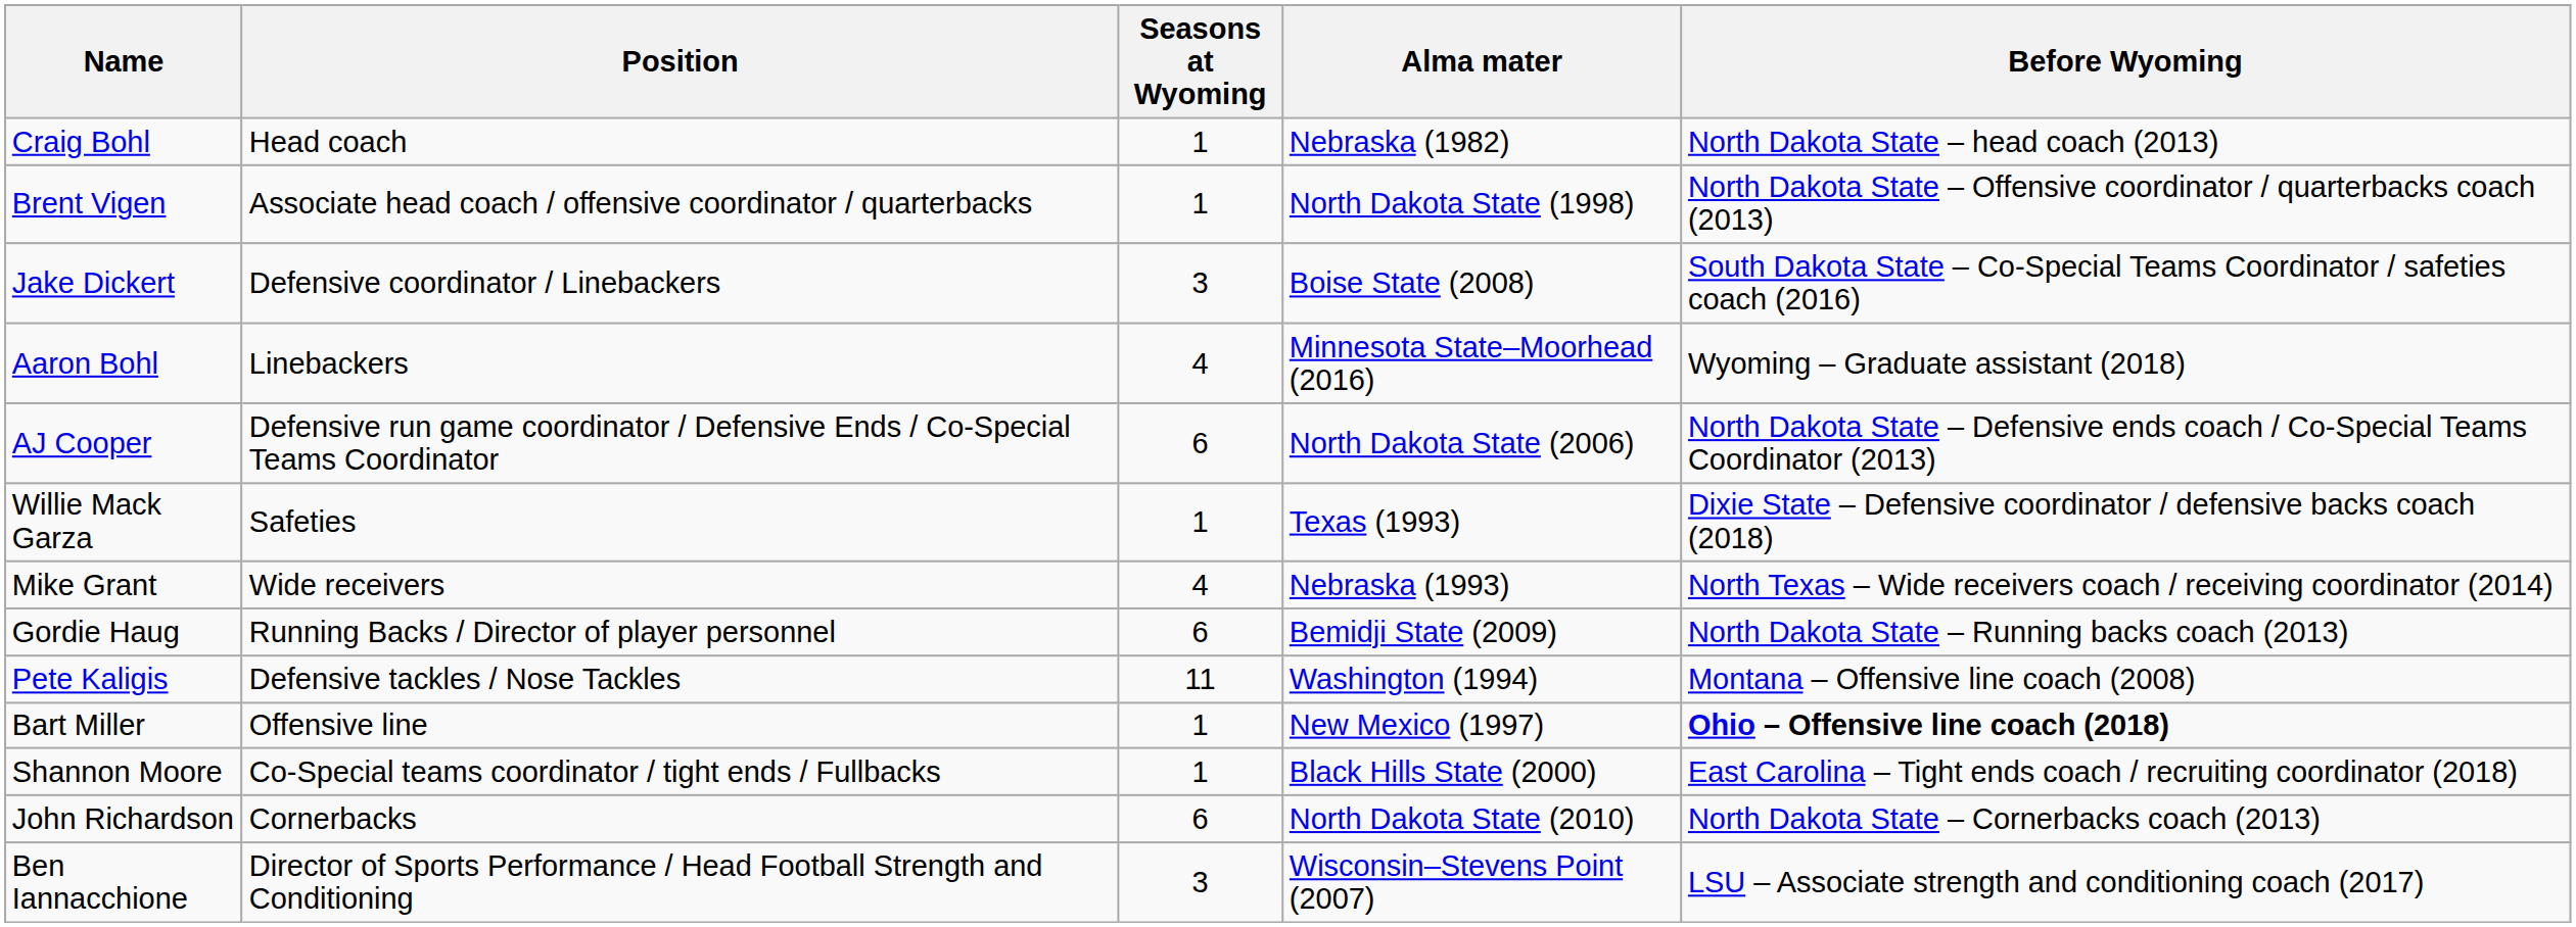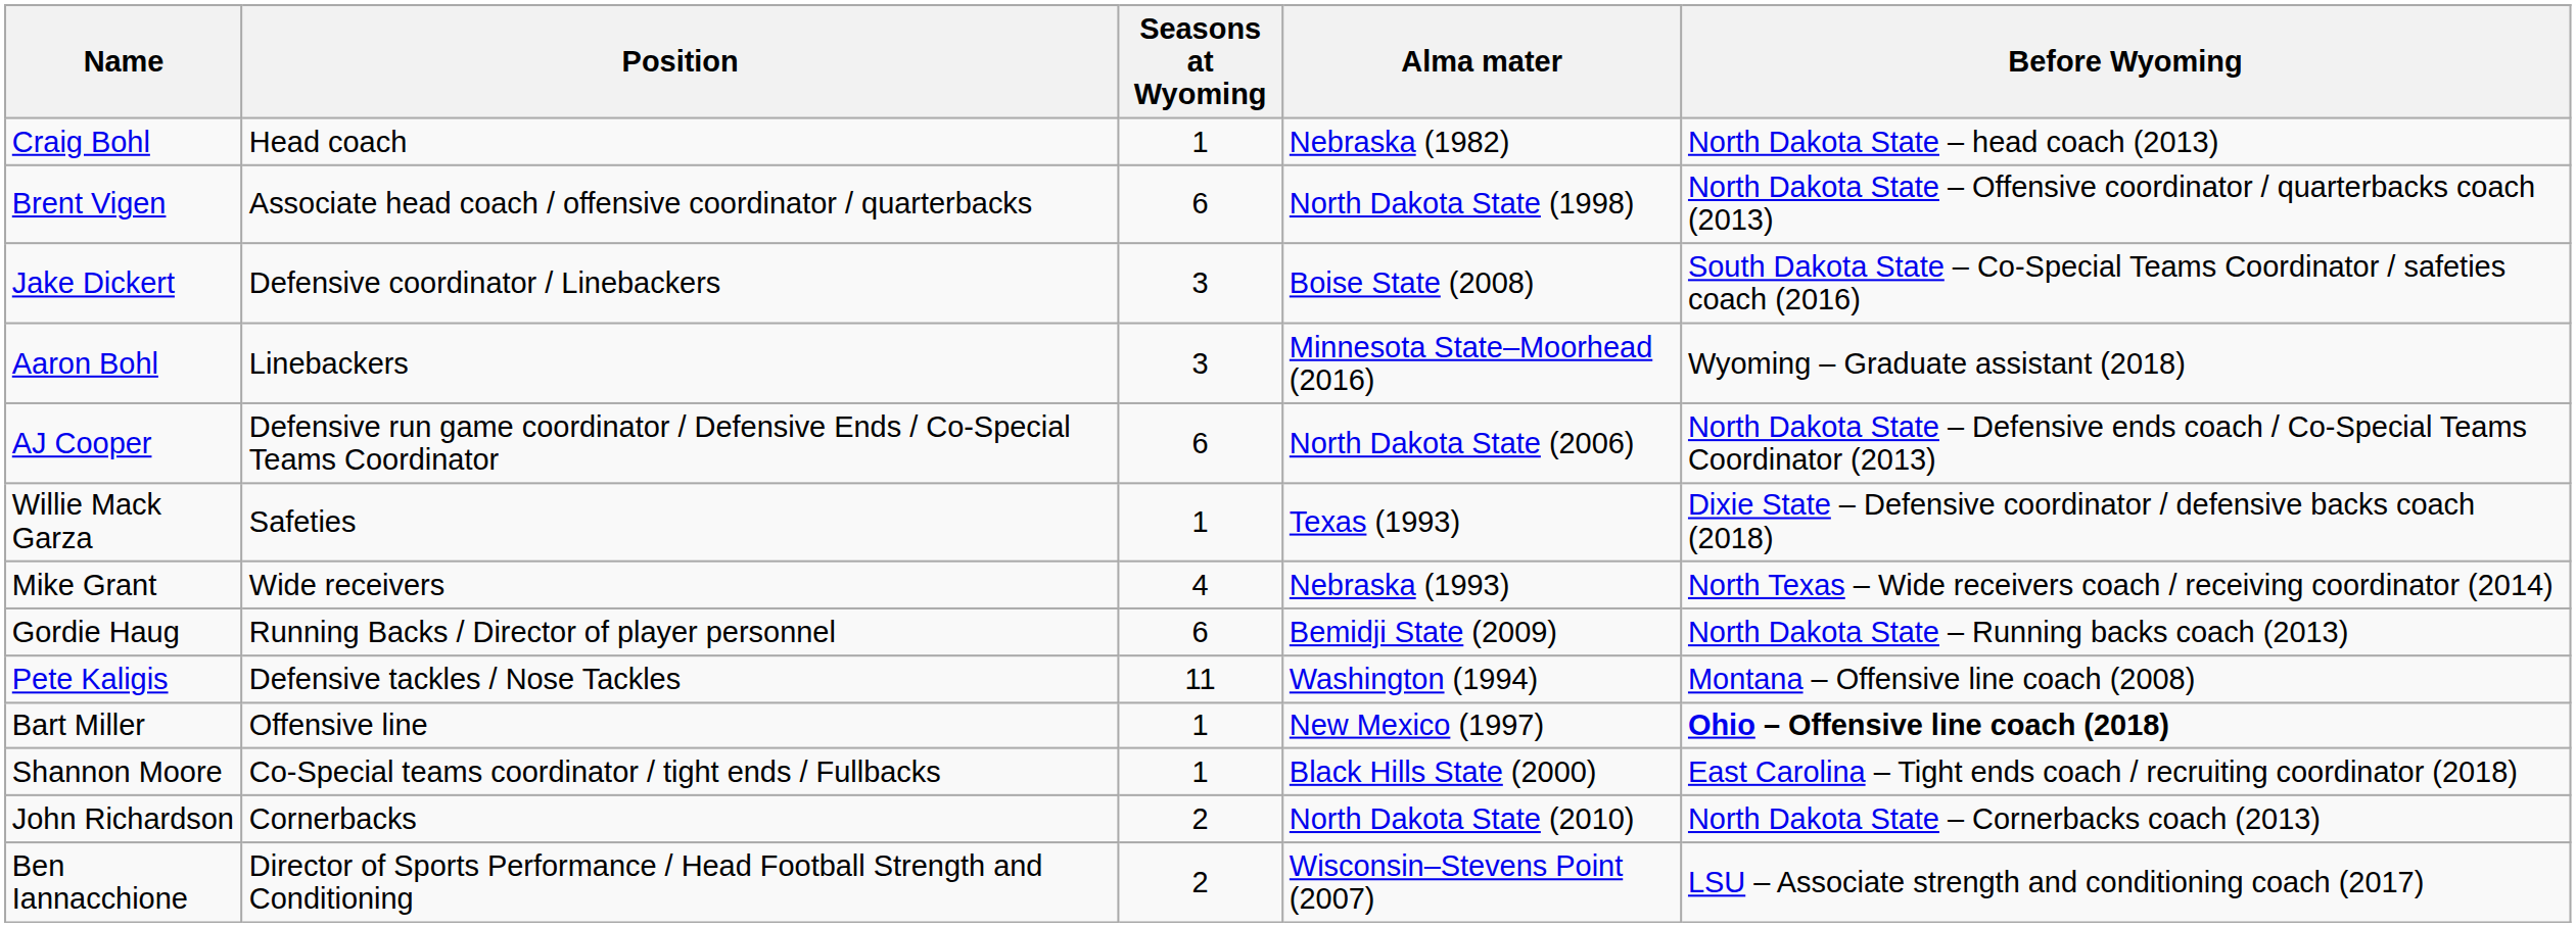 <table class="wikitable" border="1" style="font-size:90%;">
 <tr>
 <th>Name</th>
 <th>Position</th>
 <th>Seasons at<br>Wyoming</th>
 <th>Alma mater</th>
 <th>Before Wyoming</th>
 </tr>
 <tr>
 <td><a href='#'>Craig Bohl</a></td>
 <td>Head coach</td>
 <td align=center>1</td>
 <td><a href='#'>Nebraska</a> (1982)</td>
 <td><a href='#'>North Dakota State</a> – head coach (2013)</td>
 </tr>
 <tr>
 <td><a href='#'>Brent Vigen</a></td>
 <td>Associate head coach / offensive coordinator / quarterbacks</td>
-<td align=center>1</td>
+<td align=center>6</td>
 <td><a href='#'>North Dakota State</a> (1998)</td>
 <td><a href='#'>North Dakota State</a> – Offensive coordinator / quarterbacks coach (2013)</td>
 </tr>
 <tr>
 <td><a href='#'>Jake Dickert</a></td>
 <td>Defensive coordinator / Linebackers</td>
 <td align=center>3</td>
 <td><a href='#'>Boise State</a> (2008)</td>
 <td><a href='#'>South Dakota State</a> – Co-Special Teams Coordinator / safeties coach (2016)</td>
 </tr>
 <tr>
 <td><a href='#'>Aaron Bohl</a></td>
 <td>Linebackers</td>
-<td align=center>4</td>
+<td align=center>3</td>
 <td><a href='#'>Minnesota State–Moorhead</a> (2016)</td>
 <td>Wyoming – Graduate assistant (2018)</td>
 </tr>
 <tr>
 <td><a href='#'>AJ Cooper</a></td>
 <td>Defensive run game coordinator / Defensive Ends / Co-Special Teams Coordinator</td>
 <td align=center>6</td>
 <td><a href='#'>North Dakota State</a> (2006)</td>
 <td><a href='#'>North Dakota State</a> – Defensive ends coach / Co-Special Teams Coordinator (2013)</td>
 </tr>
 <tr>
 <td>Willie Mack Garza</td>
 <td>Safeties</td>
 <td align=center>1</td>
 <td><a href='#'>Texas</a> (1993)</td>
 <td><a href='#'>Dixie State</a> – Defensive coordinator / defensive backs coach (2018)</td>
 </tr>
 <tr>
 <td>Mike Grant</td>
 <td>Wide receivers</td>
 <td align=center>4</td>
 <td><a href='#'>Nebraska</a> (1993)</td>
 <td><a href='#'>North Texas</a> – Wide receivers coach / receiving coordinator (2014)</td>
 </tr>
 <tr>
 <td>Gordie Haug</td>
 <td>Running Backs / Director of player personnel</td>
 <td align=center>6</td>
 <td><a href='#'>Bemidji State</a> (2009)</td>
 <td><a href='#'>North Dakota State</a> – Running backs coach (2013)</td>
 </tr>
 <tr>
 <td><a href='#'>Pete Kaligis</a></td>
 <td>Defensive tackles / Nose Tackles</td>
 <td align=center>11</td>
 <td><a href='#'>Washington</a> (1994)</td>
 <td><a href='#'>Montana</a> – Offensive line coach (2008)</td>
 </tr>
 <tr>
 <td>Bart Miller</td>
 <td>Offensive line</td>
 <td align=center>1</td>
 <td><a href='#'>New Mexico</a> (1997)</td>
 <td><strong><a href='#'>Ohio</a> – Offensive line coach (2018)</strong></td>
 </tr>
 <tr>
 <td>Shannon Moore</td>
 <td>Co-Special teams coordinator / tight ends / Fullbacks</td>
 <td align=center>1</td>
 <td><a href='#'>Black Hills State</a> (2000)</td>
 <td><a href='#'>East Carolina</a> – Tight ends coach / recruiting coordinator (2018)</td>
 </tr>
 <tr>
 <td>John Richardson</td>
 <td>Cornerbacks</td>
-<td align=center>6</td>
+<td align=center>2</td>
 <td><a href='#'>North Dakota State</a> (2010)</td>
 <td><a href='#'>North Dakota State</a> – Cornerbacks coach (2013)</td>
 </tr>
 <tr>
 <td>Ben Iannacchione</td>
 <td>Director of Sports Performance / Head Football Strength and Conditioning</td>
-<td align=center>3</td>
+<td align=center>2</td>
 <td><a href='#'>Wisconsin–Stevens Point</a> (2007)</td>
 <td><a href='#'>LSU</a> – Associate strength and conditioning coach (2017)</td>
 </tr>
 </table>
